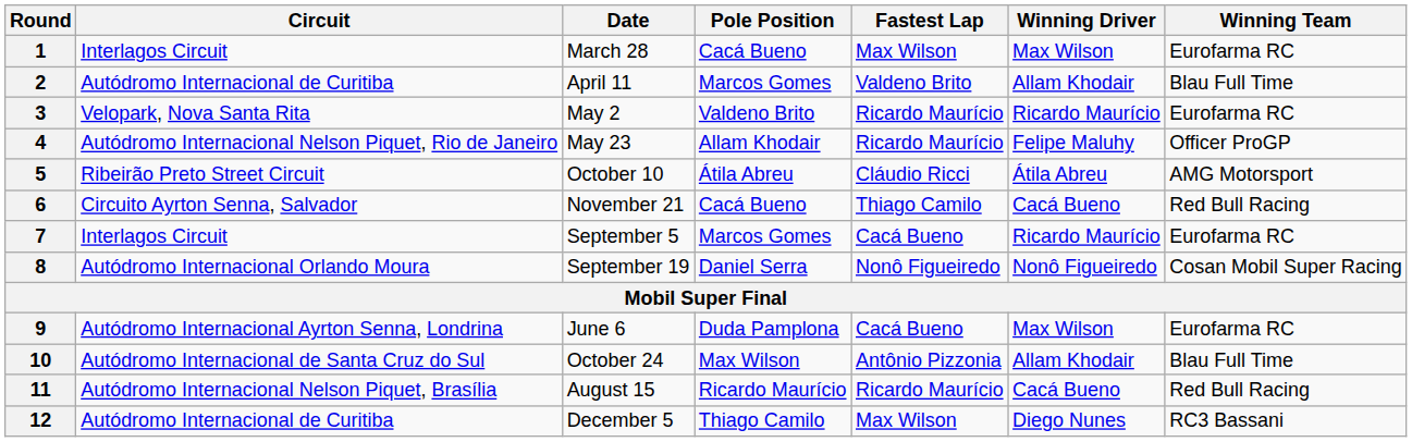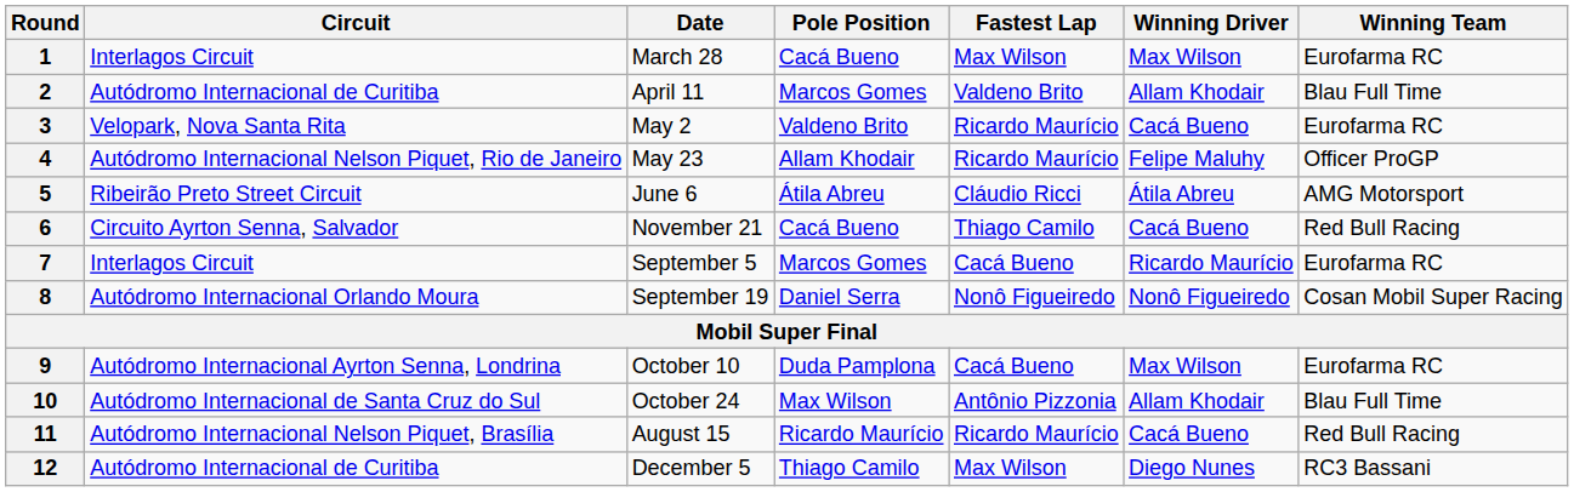 <table class="wikitable" style="font-size: 85%">
 <tr>
 <th>Round</th>
 <th>Circuit</th>
 <th>Date</th>
 <th>Pole Position</th>
 <th>Fastest Lap</th>
 <th>Winning Driver</th>
 <th>Winning Team</th>
 </tr>
 <tr>
 <th>1</th>
 <td><a href='#'>Interlagos Circuit</a></td>
 <td>March 28</td>
 <td><a href='#'>Cacá Bueno</a></td>
 <td><a href='#'>Max Wilson</a></td>
 <td><a href='#'>Max Wilson</a></td>
 <td>Eurofarma RC</td>
 </tr>
 <tr>
 <th>2</th>
 <td><a href='#'>Autódromo Internacional de Curitiba</a></td>
 <td>April 11</td>
 <td><a href='#'>Marcos Gomes</a></td>
 <td><a href='#'>Valdeno Brito</a></td>
 <td><a href='#'>Allam Khodair</a></td>
 <td>Blau Full Time</td>
 </tr>
 <tr>
 <th>3</th>
 <td><a href='#'>Velopark</a>, <a href='#'>Nova Santa Rita</a></td>
 <td>May 2</td>
 <td><a href='#'>Valdeno Brito</a></td>
 <td><a href='#'>Ricardo Maurício</a></td>
-<td><a href='#'>Ricardo Maurício</a></td>
+<td><a href='#'>Cacá Bueno</a></td>
 <td>Eurofarma RC</td>
 </tr>
 <tr>
 <th>4</th>
 <td><a href='#'>Autódromo Internacional Nelson Piquet</a>, <a href='#'>Rio de Janeiro</a></td>
 <td>May 23</td>
 <td><a href='#'>Allam Khodair</a></td>
 <td><a href='#'>Ricardo Maurício</a></td>
 <td><a href='#'>Felipe Maluhy</a></td>
 <td>Officer ProGP</td>
 </tr>
 <tr>
 <th>5</th>
 <td><a href='#'>Ribeirão Preto Street Circuit</a></td>
-<td>October 10</td>
+<td>June 6</td>
 <td><a href='#'>Átila Abreu</a></td>
 <td><a href='#'>Cláudio Ricci</a></td>
 <td><a href='#'>Átila Abreu</a></td>
 <td>AMG Motorsport</td>
 </tr>
 <tr>
 <th>6</th>
 <td><a href='#'>Circuito Ayrton Senna</a>, <a href='#'>Salvador</a></td>
 <td>November 21</td>
 <td><a href='#'>Cacá Bueno</a></td>
 <td><a href='#'>Thiago Camilo</a></td>
 <td><a href='#'>Cacá Bueno</a></td>
 <td>Red Bull Racing</td>
 </tr>
 <tr>
 <th>7</th>
 <td><a href='#'>Interlagos Circuit</a></td>
 <td>September 5</td>
 <td><a href='#'>Marcos Gomes</a></td>
 <td><a href='#'>Cacá Bueno</a></td>
 <td><a href='#'>Ricardo Maurício</a></td>
 <td>Eurofarma RC</td>
 </tr>
 <tr>
 <th>8</th>
 <td><a href='#'>Autódromo Internacional Orlando Moura</a></td>
 <td>September 19</td>
 <td><a href='#'>Daniel Serra</a></td>
 <td><a href='#'>Nonô Figueiredo</a></td>
 <td><a href='#'>Nonô Figueiredo</a></td>
 <td>Cosan Mobil Super Racing</td>
 </tr>
 <tr>
 <th colspan=7>Mobil Super Final</th>
 </tr>
 <tr>
 <th>9</th>
 <td><a href='#'>Autódromo Internacional Ayrton Senna</a>, <a href='#'>Londrina</a></td>
-<td>June 6</td>
+<td>October 10</td>
 <td><a href='#'>Duda Pamplona</a></td>
 <td><a href='#'>Cacá Bueno</a></td>
 <td><a href='#'>Max Wilson</a></td>
 <td>Eurofarma RC</td>
 </tr>
 <tr>
 <th>10</th>
 <td><a href='#'>Autódromo Internacional de Santa Cruz do Sul</a></td>
 <td>October 24</td>
 <td><a href='#'>Max Wilson</a></td>
 <td><a href='#'>Antônio Pizzonia</a></td>
 <td><a href='#'>Allam Khodair</a></td>
 <td>Blau Full Time</td>
 </tr>
 <tr>
 <th>11</th>
 <td><a href='#'>Autódromo Internacional Nelson Piquet</a>, <a href='#'>Brasília</a></td>
 <td>August 15</td>
 <td><a href='#'>Ricardo Maurício</a></td>
 <td><a href='#'>Ricardo Maurício</a></td>
 <td><a href='#'>Cacá Bueno</a></td>
 <td>Red Bull Racing</td>
 </tr>
 <tr>
 <th>12</th>
 <td><a href='#'>Autódromo Internacional de Curitiba</a></td>
 <td>December 5</td>
 <td><a href='#'>Thiago Camilo</a></td>
 <td><a href='#'>Max Wilson</a></td>
 <td><a href='#'>Diego Nunes</a></td>
 <td>RC3 Bassani</td>
 </tr>
 </table>
